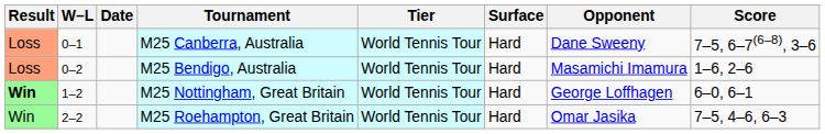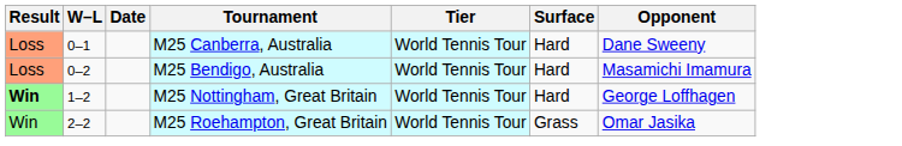 <table class="sortable wikitable">
 <tr>
 <th>Result</th>
 <th class="unsortable">W–L</th>
 <th>Date</th>
 <th>Tournament</th>
 <th>Tier</th>
 <th>Surface</th>
 <th>Opponent</th>
-<th class="unsortable">Score</th>
 </tr>
 <tr>
 <td style="background:#ffa07a;">Loss</td>
 <td><small>0–1</small></td>
 <td></td>
 <td style="background:#cffcff;">M25 <a href='#'>Canberra</a>, Australia</td>
 <td style="background:#cffcff;">World Tennis Tour</td>
 <td>Hard</td>
 <td> <a href='#'>Dane Sweeny</a></td>
-<td>7–5, 6–7<sup>(6–8)</sup>, 3–6</td>
 </tr>
 <tr>
 <td style="background:#ffa07a;">Loss</td>
 <td><small>0–2</small></td>
 <td></td>
 <td style="background:#cffcff;">M25 <a href='#'>Bendigo</a>, Australia</td>
 <td style="background:#cffcff;">World Tennis Tour</td>
 <td>Hard</td>
 <td> <a href='#'>Masamichi Imamura</a></td>
-<td>1–6, 2–6</td>
 </tr>
 <tr>
 <td style="background:#98fb98;"><strong>Win</strong></td>
 <td><small>1–2</small></td>
 <td></td>
 <td style="background:#cffcff;">M25 <a href='#'>Nottingham</a>, Great Britain</td>
 <td style="background:#cffcff;">World Tennis Tour</td>
 <td>Hard</td>
 <td> <a href='#'>George Loffhagen</a></td>
-<td>6–0, 6–1</td>
 </tr>
 <tr>
 <td style="background:#98fb98;">Win</td>
 <td><small>2–2</small></td>
 <td></td>
 <td style="background:#cffcff;">M25 <a href='#'>Roehampton</a>, Great Britain</td>
 <td style="background:#cffcff;">World Tennis Tour</td>
-<td>Hard</td>
+<td>Grass</td>
 <td> <a href='#'>Omar Jasika</a></td>
-<td>7–5, 4–6, 6–3</td>
 </tr>
 </table>
